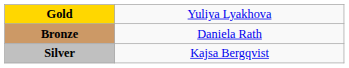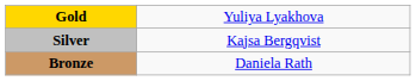 <table class="wikitable" style="text-align:center; " width="35%">
 <tr>
 <td bgcolor="gold"><strong>Gold</strong></td>
 <td><a href='#'>Yuliya Lyakhova</a><br>  <small><em></em></small></td>
 </tr>
 <tr>
+<td bgcolor="silver"><strong>Silver</strong></td>
+<td><a href='#'>Kajsa Bergqvist</a><br>  <small><em></em></small></td>
+</tr>
+<tr>
 <td bgcolor="CC9966"><strong>Bronze</strong></td>
 <td><a href='#'>Daniela Rath</a><br>  <small><em></em></small></td>
 </tr>
-<tr>
-<td bgcolor="silver"><strong>Silver</strong></td>
-<td><a href='#'>Kajsa Bergqvist</a><br>  <small><em></em></small></td>
-</tr>
 </table>
